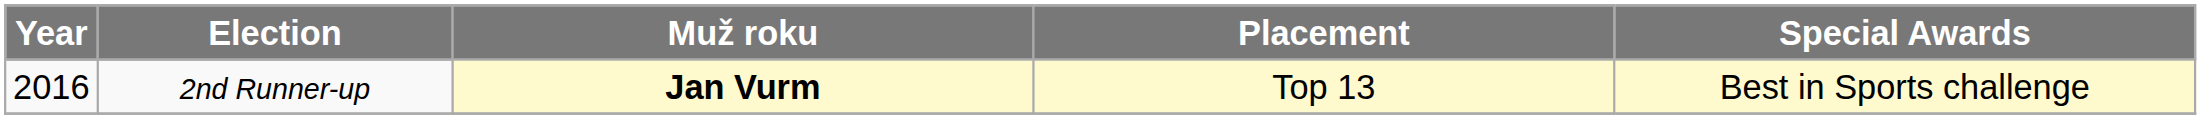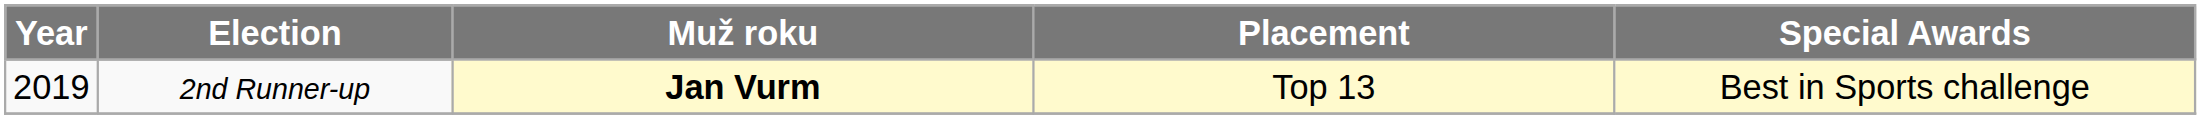 <table class="wikitable sortable" style="font-size: 95%; text-align:center">
 <tr>
 <th width="30" style="background-color:#787878;color:#FFFFFF;">Year</th>
 <th width="150" style="background-color:#787878;color:#FFFFFF;">Election</th>
 <th width="250" style="background-color:#787878;color:#FFFFFF;">Muž roku</th>
 <th width="250" style="background-color:#787878;color:#FFFFFF;">Placement</th>
 <th width="250" style="background-color:#787878;color:#FFFFFF;">Special Awards</th>
 </tr>
 <tr>
-<td>2016</td>
+<td>2019</td>
 <td><small><em>2nd Runner-up</em></small></td>
 <td style="background:#FFFACD;"><strong>Jan Vurm</strong></td>
 <td style="background:#FFFACD;">Top 13</td>
 <td style="background:#FFFACD;">Best in Sports challenge</td>
 </tr>
 <tr>
 </tr>
 </table>
